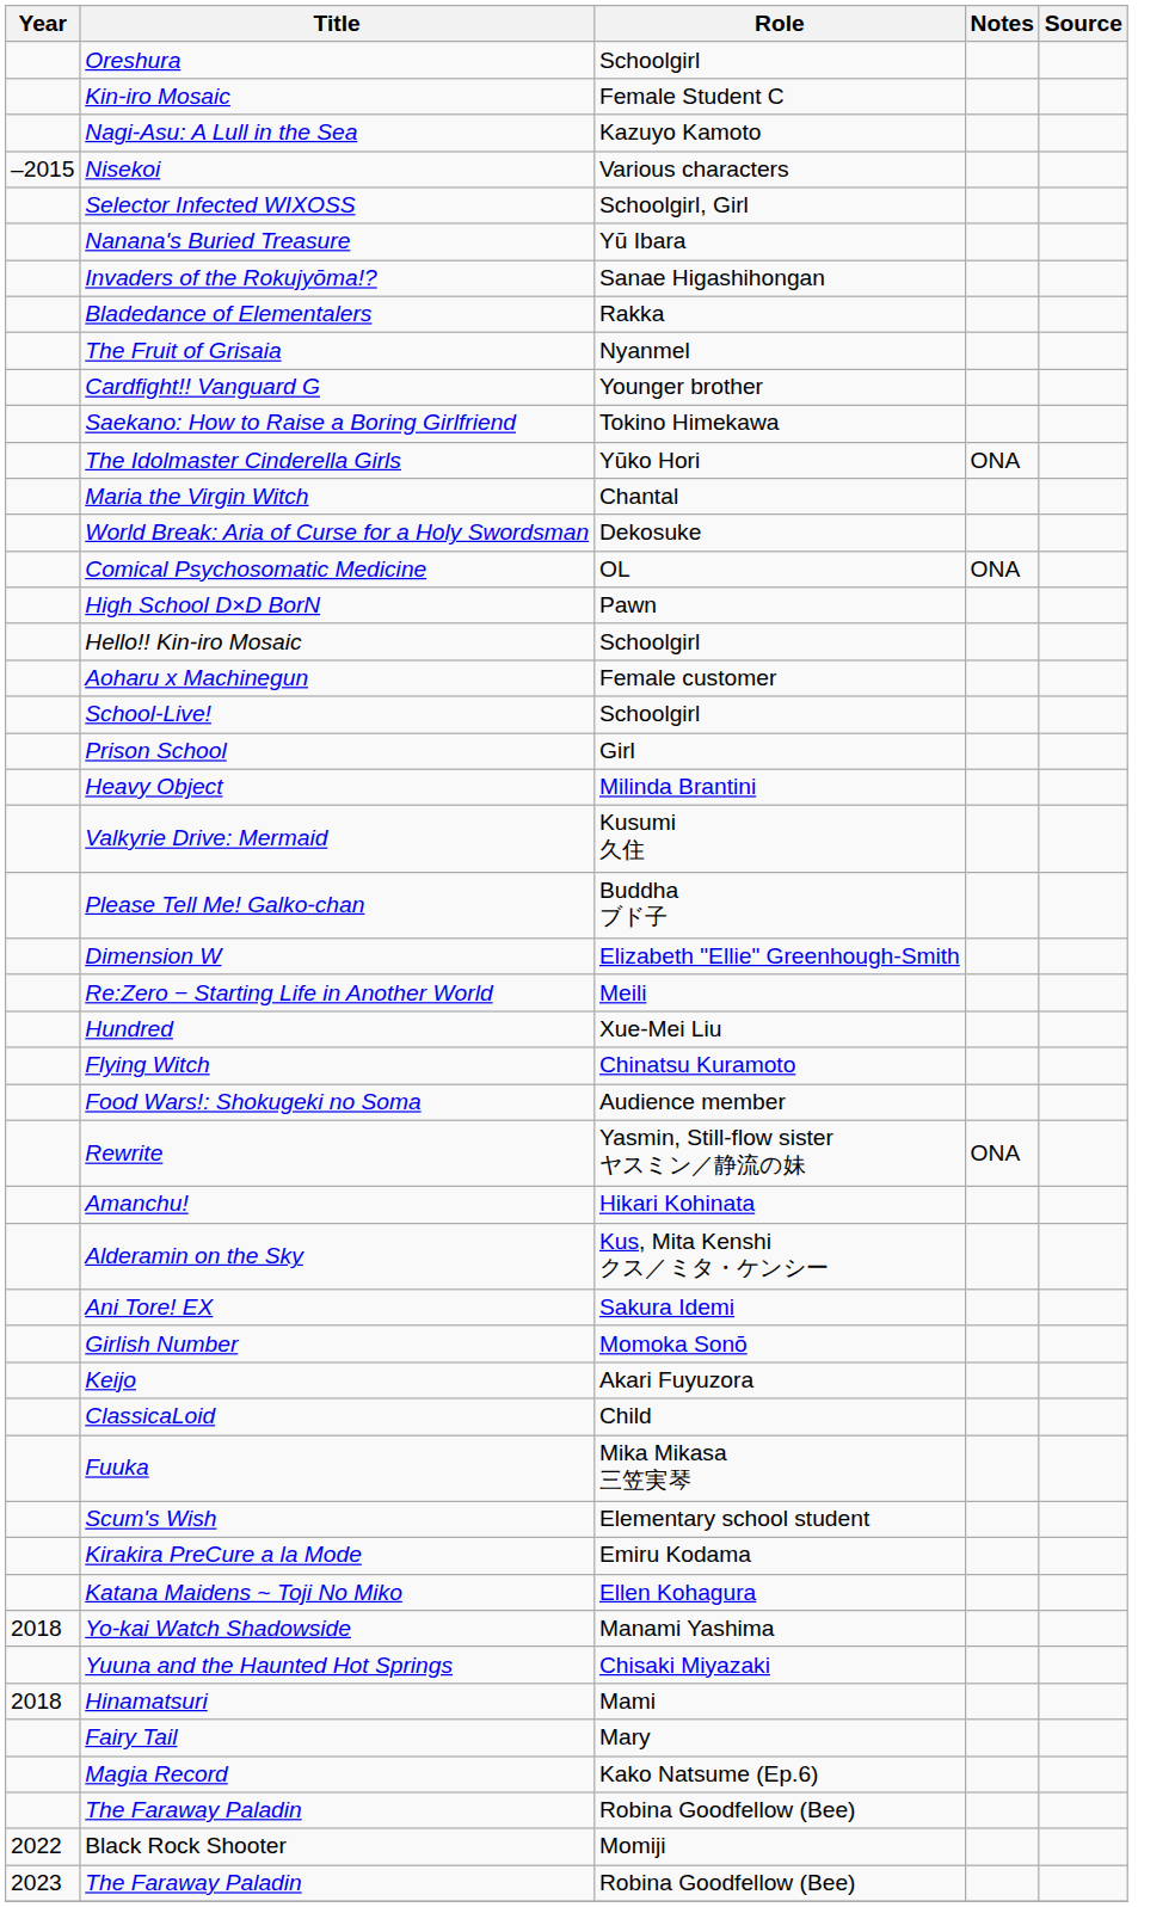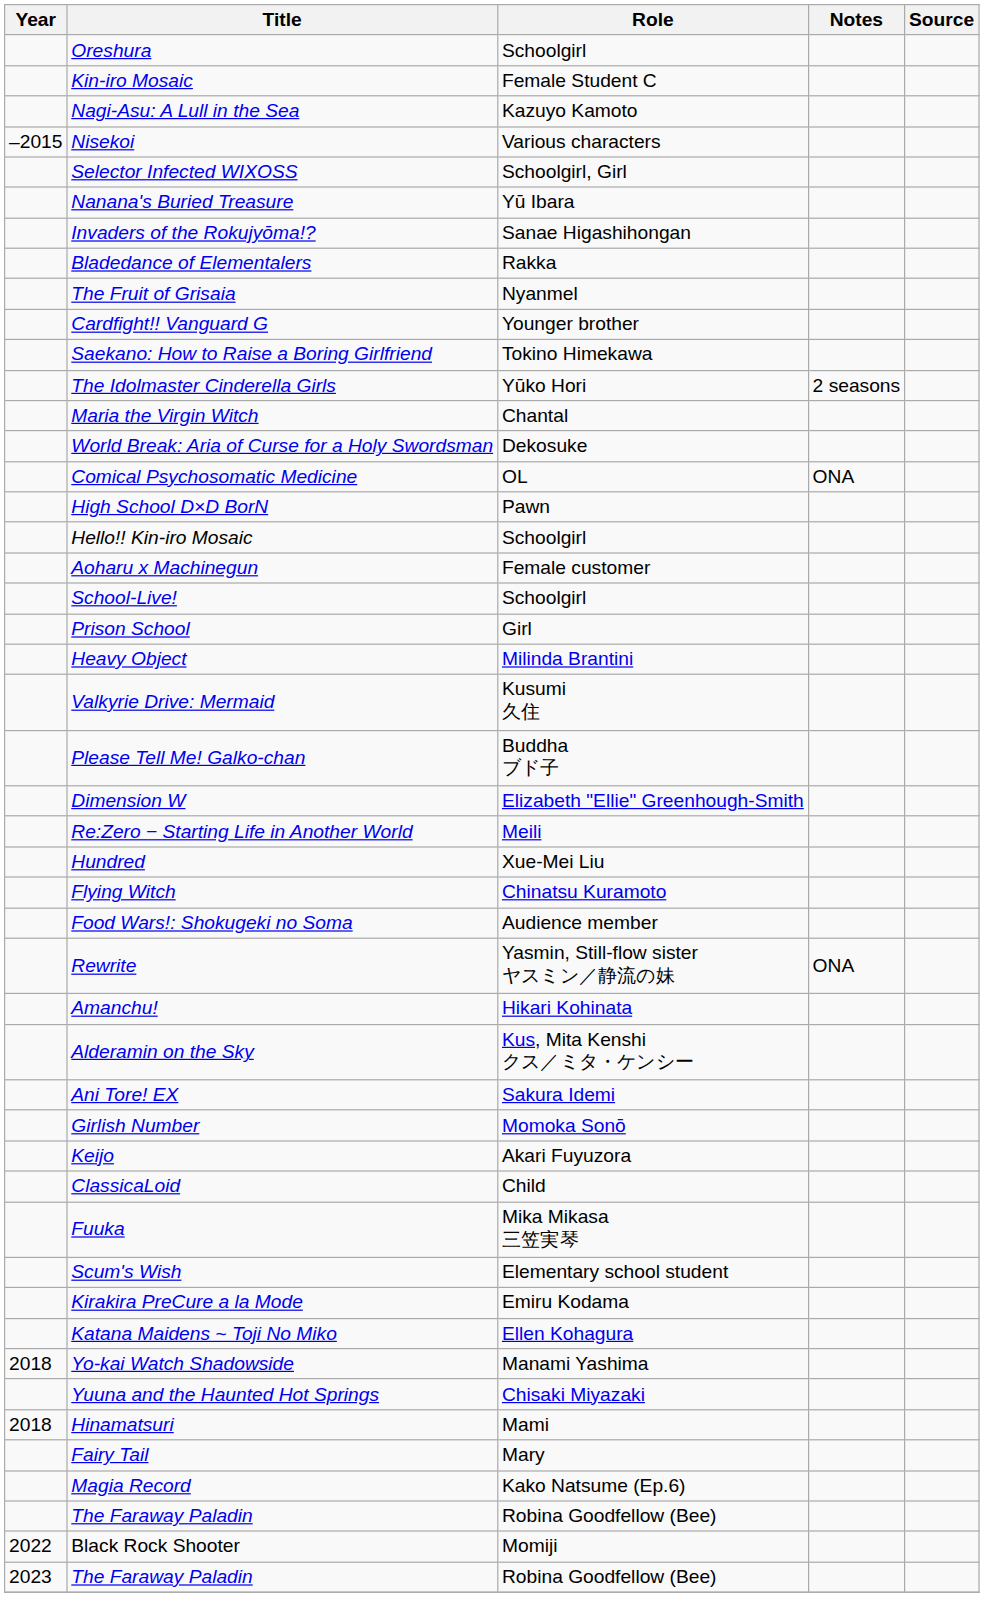 <table class="wikitable sortable plainrowheaders">
 <tr>
 <th>Year</th>
 <th>Title</th>
 <th>Role</th>
 <th class="unsortable">Notes</th>
 <th class="unsortable">Source</th>
 </tr>
 <tr>
 <td></td>
 <td><em><a href='#'>Oreshura</a></em></td>
 <td>Schoolgirl</td>
 <td></td>
 <td></td>
 </tr>
 <tr>
 <td></td>
 <td><em><a href='#'>Kin-iro Mosaic</a></em></td>
 <td>Female Student C</td>
 <td></td>
 <td></td>
 </tr>
 <tr>
 <td></td>
 <td><em><a href='#'>Nagi-Asu: A Lull in the Sea</a></em></td>
 <td>Kazuyo Kamoto</td>
 <td></td>
 <td></td>
 </tr>
 <tr>
 <td>–2015</td>
 <td><em><a href='#'>Nisekoi</a></em></td>
 <td>Various characters</td>
 <td></td>
 <td></td>
 </tr>
 <tr>
 <td></td>
 <td><em><a href='#'>Selector Infected WIXOSS</a></em></td>
 <td>Schoolgirl, Girl</td>
 <td></td>
 <td></td>
 </tr>
 <tr>
 <td></td>
 <td><em><a href='#'>Nanana's Buried Treasure</a></em></td>
 <td>Yū Ibara</td>
 <td></td>
 <td></td>
 </tr>
 <tr>
 <td></td>
 <td><em><a href='#'>Invaders of the Rokujyōma!?</a></em></td>
 <td>Sanae Higashihongan</td>
 <td></td>
 <td></td>
 </tr>
 <tr>
 <td></td>
 <td><em><a href='#'>Bladedance of Elementalers</a></em></td>
 <td>Rakka</td>
 <td></td>
 <td></td>
 </tr>
 <tr>
 <td></td>
 <td><em><a href='#'>The Fruit of Grisaia</a></em></td>
 <td>Nyanmel</td>
 <td></td>
 <td></td>
 </tr>
 <tr>
 <td></td>
 <td><em><a href='#'>Cardfight!! Vanguard G</a></em></td>
 <td>Younger brother</td>
 <td></td>
 <td></td>
 </tr>
 <tr>
 <td></td>
 <td><em><a href='#'>Saekano: How to Raise a Boring Girlfriend</a></em></td>
 <td>Tokino Himekawa</td>
 <td></td>
 <td></td>
 </tr>
 <tr>
 <td></td>
 <td><em><a href='#'>The Idolmaster Cinderella Girls</a></em></td>
 <td>Yūko Hori</td>
-<td>ONA</td>
+<td>2 seasons</td>
 <td></td>
 </tr>
 <tr>
 <td></td>
 <td><em><a href='#'>Maria the Virgin Witch</a></em></td>
 <td>Chantal</td>
 <td></td>
 <td></td>
 </tr>
 <tr>
 <td></td>
 <td><em><a href='#'>World Break: Aria of Curse for a Holy Swordsman</a></em></td>
 <td>Dekosuke</td>
 <td></td>
 <td></td>
 </tr>
 <tr>
 <td></td>
 <td><em><a href='#'>Comical Psychosomatic Medicine</a></em></td>
 <td>OL</td>
 <td>ONA</td>
 <td></td>
 </tr>
 <tr>
 <td></td>
 <td><em><a href='#'>High School D×D BorN</a></em></td>
 <td>Pawn</td>
 <td></td>
 <td></td>
 </tr>
 <tr>
 <td></td>
 <td><em>Hello!! Kin-iro Mosaic</em></td>
 <td>Schoolgirl</td>
 <td></td>
 <td></td>
 </tr>
 <tr>
 <td></td>
 <td><em><a href='#'>Aoharu x Machinegun</a></em></td>
 <td>Female customer</td>
 <td></td>
 <td></td>
 </tr>
 <tr>
 <td></td>
 <td><em><a href='#'>School-Live!</a></em></td>
 <td>Schoolgirl</td>
 <td></td>
 <td></td>
 </tr>
 <tr>
 <td></td>
 <td><em><a href='#'>Prison School</a></em></td>
 <td>Girl</td>
 <td></td>
 <td></td>
 </tr>
 <tr>
 <td></td>
 <td><em><a href='#'>Heavy Object</a></em></td>
 <td><a href='#'>Milinda Brantini</a></td>
 <td></td>
 <td></td>
 </tr>
 <tr>
 <td></td>
 <td><em><a href='#'>Valkyrie Drive: Mermaid</a></em></td>
 <td>Kusumi<br>久住</td>
 <td></td>
 <td></td>
 </tr>
 <tr>
 <td></td>
 <td><em><a href='#'>Please Tell Me! Galko-chan</a></em></td>
 <td>Buddha<br>ブド子</td>
 <td></td>
 <td></td>
 </tr>
 <tr>
 <td></td>
 <td><em><a href='#'>Dimension W</a></em></td>
 <td><a href='#'>Elizabeth "Ellie" Greenhough-Smith</a></td>
 <td></td>
 <td></td>
 </tr>
 <tr>
 <td></td>
 <td><em><a href='#'>Re:Zero − Starting Life in Another World</a></em></td>
 <td><a href='#'>Meili</a></td>
 <td></td>
 <td></td>
 </tr>
 <tr>
 <td></td>
 <td><em><a href='#'>Hundred</a></em></td>
 <td>Xue-Mei Liu</td>
 <td></td>
 <td></td>
 </tr>
 <tr>
 <td></td>
 <td><em><a href='#'>Flying Witch</a></em></td>
 <td><a href='#'>Chinatsu Kuramoto</a></td>
 <td></td>
 <td></td>
 </tr>
 <tr>
 <td></td>
 <td><em><a href='#'>Food Wars!: Shokugeki no Soma</a></em></td>
 <td>Audience member</td>
 <td></td>
 <td></td>
 </tr>
 <tr>
 <td></td>
 <td><em><a href='#'>Rewrite</a></em></td>
 <td>Yasmin, Still-flow sister<br>ヤスミン／静流の妹</td>
 <td>ONA</td>
 <td></td>
 </tr>
 <tr>
 <td></td>
 <td><em><a href='#'>Amanchu!</a></em></td>
 <td><a href='#'>Hikari Kohinata</a></td>
 <td></td>
 <td></td>
 </tr>
 <tr>
 <td></td>
 <td><em><a href='#'>Alderamin on the Sky</a></em></td>
 <td><a href='#'>Kus</a>, Mita Kenshi<br>クス／ミタ・ケンシー</td>
 <td></td>
 <td></td>
 </tr>
 <tr>
 <td></td>
 <td><em><a href='#'>Ani Tore! EX</a></em></td>
 <td><a href='#'>Sakura Idemi</a></td>
 <td></td>
 <td></td>
 </tr>
 <tr>
 <td></td>
 <td><em><a href='#'>Girlish Number</a></em></td>
 <td><a href='#'>Momoka Sonō</a></td>
 <td></td>
 <td></td>
 </tr>
 <tr>
 <td></td>
 <td><em><a href='#'>Keijo</a></em></td>
 <td>Akari Fuyuzora</td>
 <td></td>
 <td></td>
 </tr>
 <tr>
 <td></td>
 <td><em><a href='#'>ClassicaLoid</a></em></td>
 <td>Child</td>
 <td></td>
 <td></td>
 </tr>
 <tr>
 <td></td>
 <td><em><a href='#'>Fuuka</a></em></td>
 <td>Mika Mikasa<br>三笠実琴</td>
 <td></td>
 <td></td>
 </tr>
 <tr>
 <td></td>
 <td><em><a href='#'>Scum's Wish</a></em></td>
 <td>Elementary school student</td>
 <td></td>
 <td></td>
 </tr>
 <tr>
 <td></td>
 <td><em><a href='#'>Kirakira PreCure a la Mode</a></em></td>
 <td>Emiru Kodama</td>
 <td></td>
 <td></td>
 </tr>
 <tr>
 <td></td>
 <td><em><a href='#'>Katana Maidens ~ Toji No Miko</a></em></td>
 <td><a href='#'>Ellen Kohagura</a></td>
 <td></td>
 <td></td>
 </tr>
 <tr>
 <td>2018</td>
 <td><em><a href='#'>Yo-kai Watch Shadowside</a></em></td>
 <td>Manami Yashima</td>
 <td></td>
 <td></td>
 </tr>
 <tr>
 <td></td>
 <td><em><a href='#'>Yuuna and the Haunted Hot Springs</a></em></td>
 <td><a href='#'>Chisaki Miyazaki</a></td>
 <td></td>
 <td></td>
 </tr>
 <tr>
 <td>2018</td>
 <td><em><a href='#'>Hinamatsuri</a></em></td>
 <td>Mami</td>
 <td></td>
 <td></td>
 </tr>
 <tr>
 <td></td>
 <td><em><a href='#'>Fairy Tail</a></em></td>
 <td>Mary</td>
 <td></td>
 <td></td>
 </tr>
 <tr>
 <td></td>
 <td><em><a href='#'>Magia Record</a></em></td>
 <td>Kako Natsume (Ep.6)</td>
 <td></td>
 <td></td>
 </tr>
 <tr>
 <td></td>
 <td><em><a href='#'>The Faraway Paladin</a></em></td>
 <td>Robina Goodfellow (Bee)</td>
 <td></td>
 <td></td>
 </tr>
 <tr>
 <td>2022</td>
 <td>Black Rock Shooter</td>
 <td>Momiji</td>
 <td></td>
 <td></td>
 </tr>
 <tr>
 <td>2023</td>
 <td><em><a href='#'>The Faraway Paladin</a></em></td>
 <td>Robina Goodfellow (Bee)</td>
 <td></td>
 <td></td>
 </tr>
 <tr>
 </tr>
 </table>
